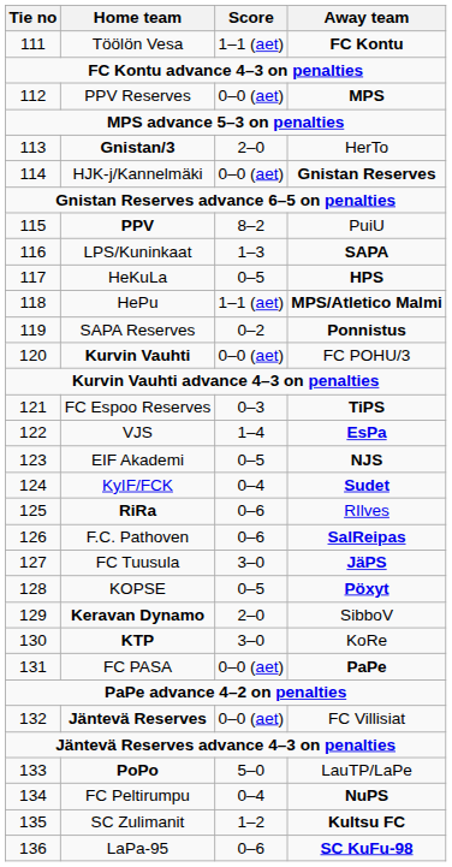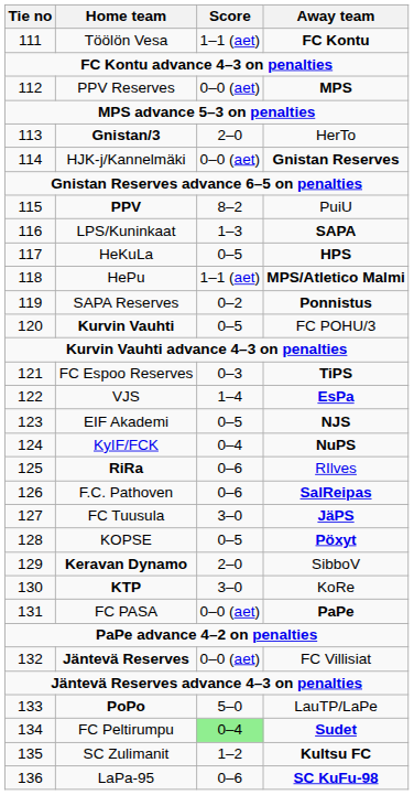 <table class="wikitable" style="text-align:center">
 <tr>
 <th>Tie no</th>
 <th>Home team</th>
 <th>Score</th>
 <th>Away team</th>
 </tr>
 <tr>
 <td>111</td>
 <td>Töölön Vesa</td>
 <td>1–1 (<a href='#'>aet</a>)</td>
 <td><strong>FC Kontu</strong></td>
 </tr>
 <tr>
 <td colspan=4><strong>FC Kontu advance 4–3 on <a href='#'>penalties</a></strong></td>
 </tr>
 <tr>
 <td>112</td>
 <td>PPV Reserves</td>
 <td>0–0 (<a href='#'>aet</a>)</td>
 <td><strong>MPS</strong></td>
 </tr>
 <tr>
 <td colspan=4><strong>MPS advance 5–3 on <a href='#'>penalties</a></strong></td>
 </tr>
 <tr>
 <td>113</td>
 <td><strong>Gnistan/3</strong></td>
 <td>2–0</td>
 <td>HerTo</td>
 </tr>
 <tr>
 <td>114</td>
 <td>HJK-j/Kannelmäki</td>
 <td>0–0 (<a href='#'>aet</a>)</td>
 <td><strong>Gnistan Reserves</strong></td>
 </tr>
 <tr>
 <td colspan=4><strong>Gnistan Reserves advance 6–5 on <a href='#'>penalties</a></strong></td>
 </tr>
 <tr>
 <td>115</td>
 <td><strong>PPV</strong></td>
 <td>8–2</td>
 <td>PuiU</td>
 </tr>
 <tr>
 <td>116</td>
 <td>LPS/Kuninkaat</td>
 <td>1–3</td>
 <td><strong>SAPA</strong></td>
 </tr>
 <tr>
 <td>117</td>
 <td>HeKuLa</td>
 <td>0–5</td>
 <td><strong>HPS</strong></td>
 </tr>
 <tr>
 <td>118</td>
 <td>HePu</td>
 <td>1–1 (<a href='#'>aet</a>)</td>
 <td><strong>MPS/Atletico Malmi</strong></td>
 </tr>
 <tr>
 <td>119</td>
 <td>SAPA Reserves</td>
 <td>0–2</td>
 <td><strong>Ponnistus</strong></td>
 </tr>
 <tr>
 <td>120</td>
 <td><strong>Kurvin Vauhti</strong></td>
-<td>0–0 (<a href='#'>aet</a>)</td>
+<td>0–5</td>
 <td>FC POHU/3</td>
 </tr>
 <tr>
 <td colspan=4><strong>Kurvin Vauhti advance 4–3 on <a href='#'>penalties</a></strong></td>
 </tr>
 <tr>
 <td>121</td>
 <td>FC Espoo Reserves</td>
 <td>0–3</td>
 <td><strong>TiPS</strong></td>
 </tr>
 <tr>
 <td>122</td>
 <td>VJS</td>
 <td>1–4</td>
 <td><strong><a href='#'>EsPa</a></strong></td>
 </tr>
 <tr>
 <td>123</td>
 <td>EIF Akademi</td>
 <td>0–5</td>
 <td><strong>NJS</strong></td>
 </tr>
 <tr>
 <td>124</td>
 <td><a href='#'>KyIF/FCK</a></td>
 <td>0–4</td>
-<td><strong><a href='#'>Sudet</a></strong></td>
+<td><strong>NuPS</strong></td>
 </tr>
 <tr>
 <td>125</td>
 <td><strong>RiRa</strong></td>
 <td>0–6</td>
 <td><a href='#'>RIlves</a></td>
 </tr>
 <tr>
 <td>126</td>
 <td>F.C. Pathoven</td>
 <td>0–6</td>
 <td><strong><a href='#'>SalReipas</a></strong></td>
 </tr>
 <tr>
 <td>127</td>
 <td>FC Tuusula</td>
 <td>3–0</td>
 <td><strong><a href='#'>JäPS</a></strong></td>
 </tr>
 <tr>
 <td>128</td>
 <td>KOPSE</td>
 <td>0–5</td>
 <td><strong><a href='#'>Pöxyt</a></strong></td>
 </tr>
 <tr>
 <td>129</td>
 <td><strong>Keravan Dynamo</strong></td>
 <td>2–0</td>
 <td>SibboV</td>
 </tr>
 <tr>
 <td>130</td>
 <td><strong>KTP</strong></td>
 <td>3–0</td>
 <td>KoRe</td>
 </tr>
 <tr>
 <td>131</td>
 <td>FC PASA</td>
 <td>0–0 (<a href='#'>aet</a>)</td>
 <td><strong>PaPe</strong></td>
 </tr>
 <tr>
 <td colspan=4><strong>PaPe advance 4–2 on <a href='#'>penalties</a></strong></td>
 </tr>
 <tr>
 <td>132</td>
 <td><strong>Jäntevä Reserves</strong></td>
 <td>0–0 (<a href='#'>aet</a>)</td>
 <td>FC Villisiat</td>
 </tr>
 <tr>
 <td colspan=4><strong>Jäntevä Reserves advance 4–3 on <a href='#'>penalties</a></strong></td>
 </tr>
 <tr>
 <td>133</td>
 <td><strong>PoPo</strong></td>
 <td>5–0</td>
 <td>LauTP/LaPe</td>
 </tr>
 <tr>
 <td>134</td>
 <td>FC Peltirumpu</td>
-<td>0–4</td>
-<td><strong>NuPS</strong></td>
+<td style="background: lightgreen;">0–4</td>
+<td><strong><a href='#'>Sudet</a></strong></td>
 </tr>
 <tr>
 <td>135</td>
 <td>SC Zulimanit</td>
 <td>1–2</td>
 <td><strong>Kultsu FC</strong></td>
 </tr>
 <tr>
 <td>136</td>
 <td>LaPa-95</td>
 <td>0–6</td>
 <td><strong><a href='#'>SC KuFu-98</a></strong></td>
 </tr>
 </table>
